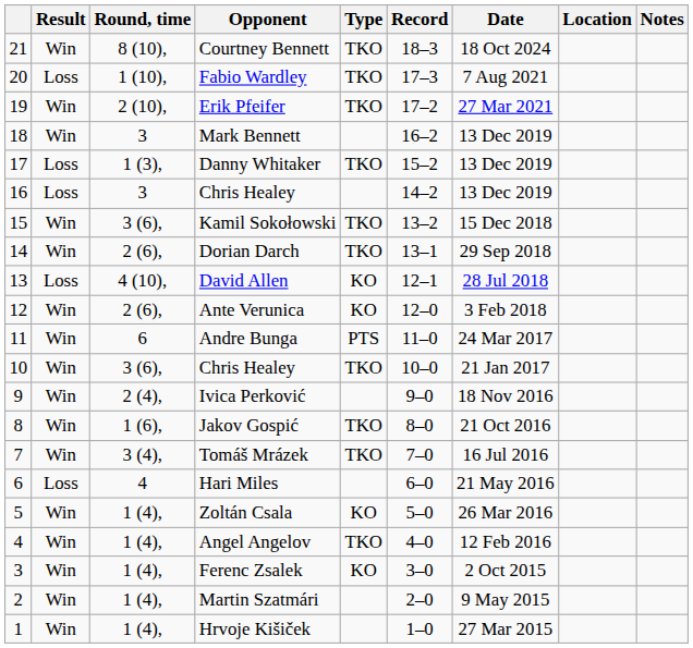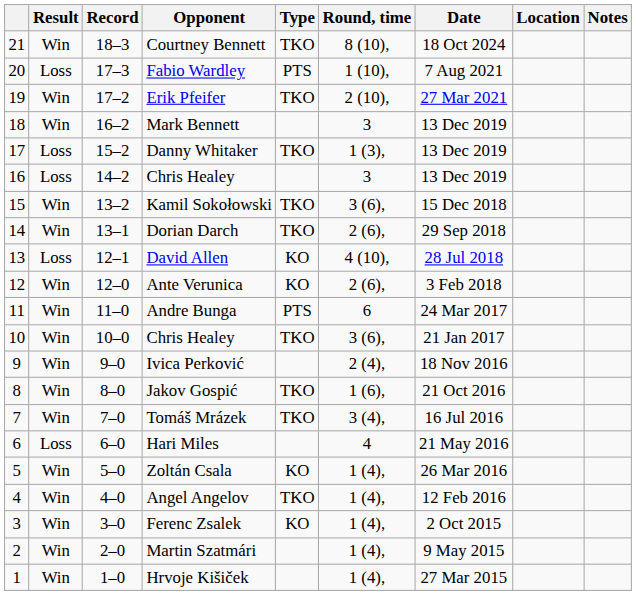 <table class="wikitable" style="text-align:center">
 <tr>
 <th></th>
 <th>Result</th>
-<th>Round, time</th>
+<th>Record</th>
 <th>Opponent</th>
 <th>Type</th>
-<th>Record</th>
+<th>Round, time</th>
 <th>Date</th>
 <th>Location</th>
 <th>Notes</th>
 </tr>
 <tr>
 <td>21</td>
 <td>Win</td>
-<td>8 (10), </td>
+<td>18–3</td>
 <td style="text-align:left;">Courtney Bennett</td>
 <td>TKO</td>
-<td>18–3</td>
+<td>8 (10), </td>
 <td>18 Oct 2024</td>
 <td style="text-align:left;"></td>
 <td style="text-align:left;"></td>
 </tr>
 <tr>
 <td>20</td>
 <td>Loss</td>
+<td>17–3</td>
+<td style="text-align:left;"><a href='#'>Fabio Wardley</a></td>
+<td>PTS</td>
 <td>1 (10), </td>
-<td style="text-align:left;"><a href='#'>Fabio Wardley</a></td>
-<td>TKO</td>
-<td>17–3</td>
 <td>7 Aug 2021</td>
 <td align="left"></td>
 <td style="text-align:left;"></td>
 </tr>
 <tr>
 <td>19</td>
 <td>Win</td>
-<td>2 (10), </td>
+<td>17–2</td>
 <td style="text-align:left;"><a href='#'>Erik Pfeifer</a></td>
 <td>TKO</td>
-<td>17–2</td>
+<td>2 (10), </td>
 <td><a href='#'>27 Mar 2021</a></td>
 <td style="text-align:left;"></td>
 <td style="text-align:left;"></td>
 </tr>
 <tr>
 <td>18</td>
 <td>Win</td>
-<td>3</td>
+<td>16–2</td>
 <td style="text-align:left;">Mark Bennett</td>
 <td></td>
-<td>16–2</td>
+<td>3</td>
 <td>13 Dec 2019</td>
 <td style="text-align:left;"></td>
 <td align="left"></td>
 </tr>
 <tr>
 <td>17</td>
 <td>Loss</td>
-<td>1 (3), </td>
+<td>15–2</td>
 <td style="text-align:left;">Danny Whitaker</td>
 <td>TKO</td>
-<td>15–2</td>
+<td>1 (3), </td>
 <td>13 Dec 2019</td>
 <td style="text-align:left;"></td>
 <td align="left"></td>
 </tr>
 <tr>
 <td>16</td>
 <td>Loss</td>
-<td>3</td>
+<td>14–2</td>
 <td style="text-align:left;">Chris Healey</td>
 <td></td>
-<td>14–2</td>
+<td>3</td>
 <td>13 Dec 2019</td>
 <td style="text-align:left;"></td>
 <td align="left"></td>
 </tr>
 <tr>
 <td>15</td>
 <td>Win</td>
-<td>3 (6), </td>
+<td>13–2</td>
 <td style="text-align:left;">Kamil Sokołowski</td>
 <td>TKO</td>
-<td>13–2</td>
+<td>3 (6), </td>
 <td>15 Dec 2018</td>
 <td style="text-align:left;"></td>
 <td></td>
 </tr>
 <tr>
 <td>14</td>
 <td>Win</td>
-<td>2 (6), </td>
+<td>13–1</td>
 <td style="text-align:left;">Dorian Darch</td>
 <td>TKO</td>
-<td>13–1</td>
+<td>2 (6), </td>
 <td>29 Sep 2018</td>
 <td style="text-align:left;"></td>
 <td></td>
 </tr>
 <tr>
 <td>13</td>
 <td>Loss</td>
-<td>4 (10), </td>
+<td>12–1</td>
 <td style="text-align:left;"><a href='#'>David Allen</a></td>
 <td>KO</td>
-<td>12–1</td>
+<td>4 (10), </td>
 <td><a href='#'>28 Jul 2018</a></td>
 <td style="text-align:left;"></td>
 <td></td>
 </tr>
 <tr>
 <td>12</td>
 <td>Win</td>
-<td>2 (6), </td>
+<td>12–0</td>
 <td style="text-align:left;">Ante Verunica</td>
 <td>KO</td>
-<td>12–0</td>
+<td>2 (6), </td>
 <td>3 Feb 2018</td>
 <td style="text-align:left;"></td>
 <td></td>
 </tr>
 <tr>
 <td>11</td>
 <td>Win</td>
-<td>6</td>
+<td>11–0</td>
 <td style="text-align:left;">Andre Bunga</td>
 <td>PTS</td>
-<td>11–0</td>
+<td>6</td>
 <td>24 Mar 2017</td>
 <td style="text-align:left;"></td>
 <td></td>
 </tr>
 <tr>
 <td>10</td>
 <td>Win</td>
-<td>3 (6), </td>
+<td>10–0</td>
 <td style="text-align:left;">Chris Healey</td>
 <td>TKO</td>
-<td>10–0</td>
+<td>3 (6), </td>
 <td>21 Jan 2017</td>
 <td style="text-align:left;"></td>
 <td></td>
 </tr>
 <tr>
 <td>9</td>
 <td>Win</td>
-<td>2 (4), </td>
+<td>9–0</td>
 <td style="text-align:left;">Ivica Perković</td>
 <td></td>
-<td>9–0</td>
+<td>2 (4), </td>
 <td>18 Nov 2016</td>
 <td style="text-align:left;"></td>
 <td style="text-align:left;"></td>
 </tr>
 <tr>
 <td>8</td>
 <td>Win</td>
-<td>1 (6), </td>
+<td>8–0</td>
 <td style="text-align:left;">Jakov Gospić</td>
 <td>TKO</td>
-<td>8–0</td>
+<td>1 (6), </td>
 <td>21 Oct 2016</td>
 <td style="text-align:left;"></td>
 <td></td>
 </tr>
 <tr>
 <td>7</td>
 <td>Win</td>
-<td>3 (4), </td>
+<td>7–0</td>
 <td style="text-align:left;">Tomáš Mrázek</td>
 <td>TKO</td>
-<td>7–0</td>
+<td>3 (4), </td>
 <td>16 Jul 2016</td>
 <td style="text-align:left;"></td>
 <td></td>
 </tr>
 <tr>
 <td>6</td>
 <td>Loss</td>
-<td>4</td>
+<td>6–0</td>
 <td style="text-align:left;">Hari Miles</td>
 <td></td>
-<td>6–0</td>
+<td>4</td>
 <td>21 May 2016</td>
 <td style="text-align:left;"></td>
 <td></td>
 </tr>
 <tr>
 <td>5</td>
 <td>Win</td>
-<td>1 (4), </td>
+<td>5–0</td>
 <td style="text-align:left;">Zoltán Csala</td>
 <td>KO</td>
-<td>5–0</td>
+<td>1 (4), </td>
 <td>26 Mar 2016</td>
 <td style="text-align:left;"></td>
 <td></td>
 </tr>
 <tr>
 <td>4</td>
 <td>Win</td>
-<td>1 (4), </td>
+<td>4–0</td>
 <td style="text-align:left;">Angel Angelov</td>
 <td>TKO</td>
-<td>4–0</td>
+<td>1 (4), </td>
 <td>12 Feb 2016</td>
 <td style="text-align:left;"></td>
 <td></td>
 </tr>
 <tr>
 <td>3</td>
 <td>Win</td>
-<td>1 (4), </td>
+<td>3–0</td>
 <td style="text-align:left;">Ferenc Zsalek</td>
 <td>KO</td>
-<td>3–0</td>
+<td>1 (4), </td>
 <td>2 Oct 2015</td>
 <td style="text-align:left;"></td>
 <td></td>
 </tr>
 <tr>
 <td>2</td>
 <td>Win</td>
-<td>1 (4), </td>
+<td>2–0</td>
 <td style="text-align:left;">Martin Szatmári</td>
 <td></td>
-<td>2–0</td>
+<td>1 (4), </td>
 <td>9 May 2015</td>
 <td style="text-align:left;"></td>
 <td></td>
 </tr>
 <tr>
 <td>1</td>
 <td>Win</td>
-<td>1 (4), </td>
+<td>1–0</td>
 <td style="text-align:left;">Hrvoje Kišiček</td>
 <td></td>
-<td>1–0</td>
+<td>1 (4), </td>
 <td>27 Mar 2015</td>
 <td style="text-align:left;"></td>
 <td></td>
 </tr>
 </table>
